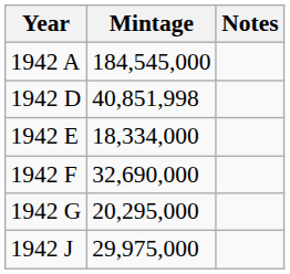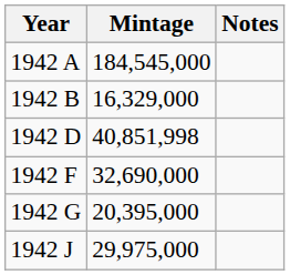 <table class="wikitable">
 <tr>
 <th scope="col">Year</th>
 <th scope="col">Mintage</th>
 <th scope="col">Notes</th>
 </tr>
 <tr>
 <td>1942 A</td>
 <td>184,545,000</td>
 <td></td>
 </tr>
 <tr>
-<td>1942 D</td>
-<td>40,851,998</td>
+<td>1942 B</td>
+<td>16,329,000</td>
 <td></td>
 </tr>
 <tr>
-<td>1942 E</td>
-<td>18,334,000</td>
+<td>1942 D</td>
+<td>40,851,998</td>
 <td></td>
 </tr>
 <tr>
 <td>1942 F</td>
 <td>32,690,000</td>
 <td></td>
 </tr>
 <tr>
 <td>1942 G</td>
-<td>20,295,000</td>
+<td>20,395,000</td>
 <td></td>
 </tr>
 <tr>
 <td>1942 J</td>
 <td>29,975,000</td>
 <td></td>
 </tr>
 </table>
